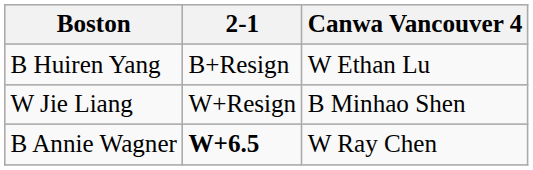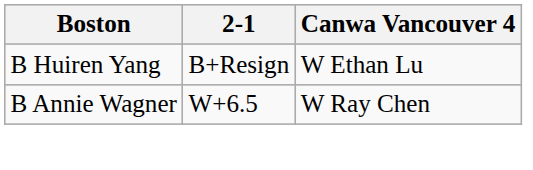 <table class="wikitable">
 <tr>
 <th>Boston</th>
 <th>2-1</th>
 <th>Canwa Vancouver 4</th>
 </tr>
 <tr>
 <td>B Huiren Yang</td>
 <td>B+Resign</td>
 <td>W Ethan Lu</td>
 </tr>
 <tr>
-<td>W Jie Liang</td>
-<td>W+Resign</td>
-<td>B Minhao Shen</td>
-</tr>
-<tr>
 <td>B Annie Wagner</td>
-<td><strong>W+6.5</strong></td>
+<td>W+6.5</td>
 <td>W Ray Chen</td>
 </tr>
 </table>
